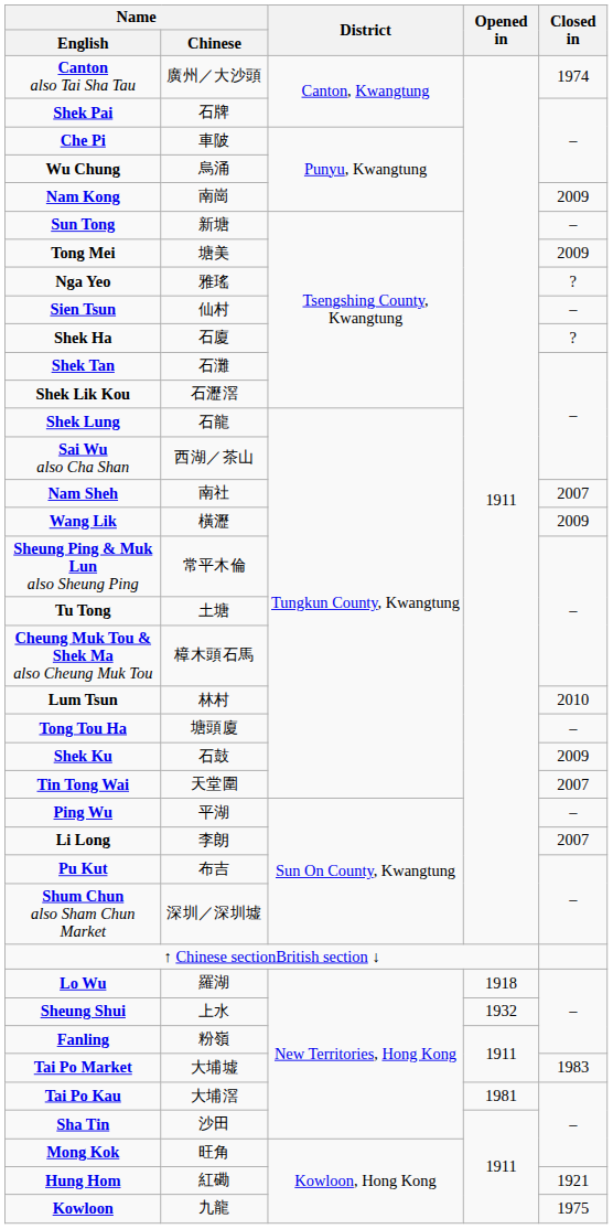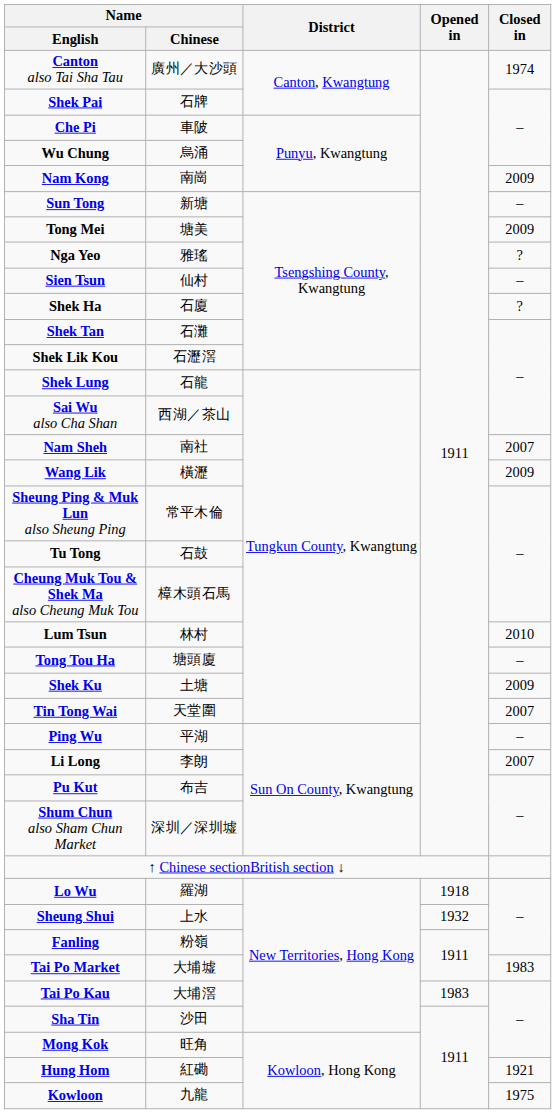 <table class="wikitable" style="text-align: center;">
 <tr>
 <th colspan="2">Name</th>
 <th rowspan="2">District</th>
 <th rowspan="2">Opened in</th>
 <th rowspan="2">Closed in</th>
 </tr>
 <tr>
 <th width="150px">English</th>
 <th width="100px">Chinese</th>
 </tr>
 <tr>
 <td><strong><a href='#'>Canton</a></strong><br><em>also Tai Sha Tau</em></td>
 <td>廣州／大沙頭</td>
 <td rowspan="2"><a href='#'>Canton</a>, <a href='#'>Kwangtung</a></td>
 <td rowspan="27">1911</td>
 <td>1974</td>
 </tr>
 <tr>
 <td><strong><a href='#'>Shek Pai</a></strong></td>
 <td>石牌</td>
 <td rowspan="3">–</td>
 </tr>
 <tr>
 <td><strong><a href='#'>Che Pi</a></strong></td>
 <td>車陂</td>
 <td rowspan="3"><a href='#'>Punyu</a>, Kwangtung</td>
 </tr>
 <tr>
 <td><strong>Wu Chung</strong></td>
 <td>烏涌</td>
 </tr>
 <tr>
 <td><strong><a href='#'>Nam Kong</a></strong></td>
 <td>南崗</td>
 <td>2009</td>
 </tr>
 <tr>
 <td><strong><a href='#'>Sun Tong</a></strong></td>
 <td>新塘</td>
 <td rowspan="7"><a href='#'>Tsengshing County</a>, Kwangtung</td>
 <td>–</td>
 </tr>
 <tr>
 <td><strong>Tong Mei</strong></td>
 <td>塘美</td>
 <td>2009</td>
 </tr>
 <tr>
 <td><strong>Nga Yeo</strong></td>
 <td>雅瑤</td>
 <td>?</td>
 </tr>
 <tr>
 <td><strong><a href='#'>Sien Tsun</a></strong></td>
 <td>仙村</td>
 <td>–</td>
 </tr>
 <tr>
 <td><strong>Shek Ha</strong></td>
 <td>石廈</td>
 <td>?</td>
 </tr>
 <tr>
 <td><strong><a href='#'>Shek Tan</a></strong></td>
 <td>石灘</td>
 <td rowspan="4">–</td>
 </tr>
 <tr>
 <td><strong>Shek Lik Kou</strong></td>
 <td>石瀝滘</td>
 </tr>
 <tr>
 <td><strong><a href='#'>Shek Lung</a></strong></td>
 <td>石龍</td>
 <td rowspan="11"><a href='#'>Tungkun County</a>, Kwangtung</td>
 </tr>
 <tr>
 <td><strong><a href='#'>Sai Wu</a></strong> <br><em>also Cha Shan</em></td>
 <td>西湖／茶山</td>
 </tr>
 <tr>
 <td><strong><a href='#'>Nam Sheh</a></strong></td>
 <td>南社</td>
 <td>2007</td>
 </tr>
 <tr>
 <td><strong><a href='#'>Wang Lik</a></strong></td>
 <td>橫瀝</td>
 <td>2009</td>
 </tr>
 <tr>
 <td><strong><a href='#'>Sheung Ping & Muk Lun</a></strong><br><em>also Sheung Ping</em></td>
 <td>常平木倫</td>
 <td rowspan="3">–</td>
 </tr>
 <tr>
 <td><strong>Tu Tong</strong></td>
-<td>土塘</td>
+<td>石鼓</td>
 </tr>
 <tr>
 <td><strong><a href='#'>Cheung Muk Tou & Shek Ma</a></strong><br><em>also Cheung Muk Tou</em></td>
 <td>樟木頭石馬</td>
 </tr>
 <tr>
 <td><strong>Lum Tsun</strong></td>
 <td>林村</td>
 <td>2010</td>
 </tr>
 <tr>
 <td><strong><a href='#'>Tong Tou Ha</a></strong></td>
 <td>塘頭廈</td>
 <td>–</td>
 </tr>
 <tr>
 <td><strong><a href='#'>Shek Ku</a></strong></td>
-<td>石鼓</td>
+<td>土塘</td>
 <td>2009</td>
 </tr>
 <tr>
 <td><strong><a href='#'>Tin Tong Wai</a></strong></td>
 <td>天堂圍</td>
 <td>2007</td>
 </tr>
 <tr>
 <td><strong><a href='#'>Ping Wu</a></strong></td>
 <td>平湖</td>
 <td rowspan="4"><a href='#'>Sun On County</a>, Kwangtung</td>
 <td>–</td>
 </tr>
 <tr>
 <td><strong>Li Long</strong></td>
 <td>李朗</td>
 <td>2007</td>
 </tr>
 <tr>
 <td><strong><a href='#'>Pu Kut</a></strong></td>
 <td>布吉</td>
 <td rowspan="2">–</td>
 </tr>
 <tr>
 <td><strong><a href='#'>Shum Chun</a></strong><br><em>also Sham Chun Market</em></td>
 <td>深圳／深圳墟</td>
 </tr>
 <tr>
 <td colspan="4">↑ <a href='#'>Chinese section</a><a href='#'>British section</a> ↓</td>
 <td></td>
 </tr>
 <tr>
 <td><a href='#'><strong>Lo Wu</strong></a></td>
 <td>羅湖</td>
 <td rowspan="6"><a href='#'>New Territories</a>, <a href='#'>Hong Kong</a></td>
 <td>1918</td>
 <td rowspan="3">–</td>
 </tr>
 <tr>
 <td><strong><a href='#'>Sheung Shui</a></strong></td>
 <td>上水</td>
 <td>1932</td>
 </tr>
 <tr>
 <td><strong><a href='#'>Fanling</a></strong></td>
 <td>粉嶺</td>
 <td rowspan="2">1911</td>
 </tr>
 <tr>
 <td><strong><a href='#'>Tai Po Market</a></strong></td>
 <td>大埔墟</td>
 <td>1983</td>
 </tr>
 <tr>
 <td><strong><a href='#'>Tai Po Kau</a></strong></td>
 <td>大埔滘</td>
-<td>1981</td>
+<td>1983</td>
 <td rowspan="3">–</td>
 </tr>
 <tr>
 <td><strong><a href='#'>Sha Tin</a></strong></td>
 <td>沙田</td>
 <td rowspan="4">1911</td>
 </tr>
 <tr>
 <td><strong><a href='#'>Mong Kok</a></strong></td>
 <td>旺角</td>
 <td rowspan="3"><a href='#'>Kowloon</a>, Hong Kong</td>
 </tr>
 <tr>
 <td><strong><a href='#'>Hung Hom</a></strong></td>
 <td>紅磡</td>
 <td>1921</td>
 </tr>
 <tr>
 <td><strong><a href='#'>Kowloon</a></strong></td>
 <td>九龍</td>
 <td>1975</td>
 </tr>
 </table>
